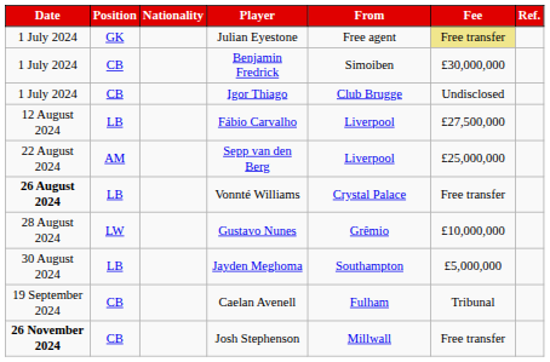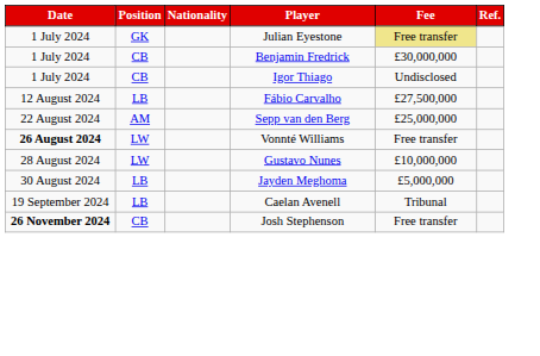 <table class="wikitable" style="text-align:center; font-size:90%; ">
 <tr>
 <th style="background:#E00000;color:white;border:1px solid black; width:120px;">Date</th>
 <th style="background:#E00000;color:white;border:1px solid black; width:50px;">Position</th>
 <th style="background:#E00000;color:white;border:1px solid black; width:50px;">Nationality</th>
 <th style="background:#E00000;color:white;border:1px solid black; width:160px;">Player</th>
-<th style="background:#E00000;color:white;border:1px solid black; width:200px;">From</th>
 <th style="background:#E00000;color:white;border:1px solid black; width:110px;">Fee</th>
 <th style="background:#E00000;color:white;border:1px solid black; width:25px;">Ref.</th>
 </tr>
 <tr>
 <td>1 July 2024</td>
 <td><a href='#'>GK</a></td>
 <td></td>
 <td>Julian Eyestone</td>
-<td>Free agent</td>
 <td style="background: khaki;">Free transfer</td>
 <td></td>
 </tr>
 <tr>
 <td>1 July 2024</td>
 <td><a href='#'>CB</a></td>
 <td></td>
 <td><a href='#'>Benjamin Fredrick</a></td>
-<td> Simoiben</td>
 <td>£30,000,000</td>
 <td></td>
 </tr>
 <tr>
 <td>1 July 2024</td>
 <td><a href='#'>CB</a></td>
 <td></td>
 <td><a href='#'>Igor Thiago</a></td>
-<td> <a href='#'>Club Brugge</a></td>
 <td>Undisclosed</td>
 <td></td>
 </tr>
 <tr>
 <td>12 August 2024</td>
 <td><a href='#'>LB</a></td>
 <td></td>
 <td><a href='#'>Fábio Carvalho</a></td>
-<td> <a href='#'>Liverpool</a></td>
 <td>£27,500,000</td>
 <td></td>
 </tr>
 <tr>
 <td>22 August 2024</td>
 <td><a href='#'>AM</a></td>
 <td></td>
 <td><a href='#'>Sepp van den Berg</a></td>
-<td> <a href='#'>Liverpool</a></td>
 <td>£25,000,000</td>
 <td></td>
 </tr>
 <tr>
 <td><strong>26 August 2024</strong></td>
-<td><a href='#'>LB</a></td>
+<td><a href='#'>LW</a></td>
 <td></td>
 <td>Vonnté Williams</td>
-<td> <a href='#'>Crystal Palace</a></td>
 <td>Free transfer</td>
 <td></td>
 </tr>
 <tr>
 <td>28 August 2024</td>
 <td><a href='#'>LW</a></td>
 <td></td>
 <td><a href='#'>Gustavo Nunes</a></td>
-<td> <a href='#'>Grêmio</a></td>
 <td>£10,000,000</td>
 <td></td>
 </tr>
 <tr>
 <td>30 August 2024</td>
 <td><a href='#'>LB</a></td>
 <td></td>
 <td><a href='#'>Jayden Meghoma</a></td>
-<td> <a href='#'>Southampton</a></td>
 <td>£5,000,000</td>
 <td></td>
 </tr>
 <tr>
 <td>19 September 2024</td>
-<td><a href='#'>CB</a></td>
+<td><a href='#'>LB</a></td>
 <td></td>
 <td>Caelan Avenell</td>
-<td> <a href='#'>Fulham</a></td>
 <td>Tribunal</td>
 <td></td>
 </tr>
 <tr>
 <td><strong>26 November 2024</strong></td>
 <td><a href='#'>CB</a></td>
 <td></td>
 <td>Josh Stephenson</td>
-<td> <a href='#'>Millwall</a></td>
 <td>Free transfer</td>
 <td></td>
 </tr>
 </table>
